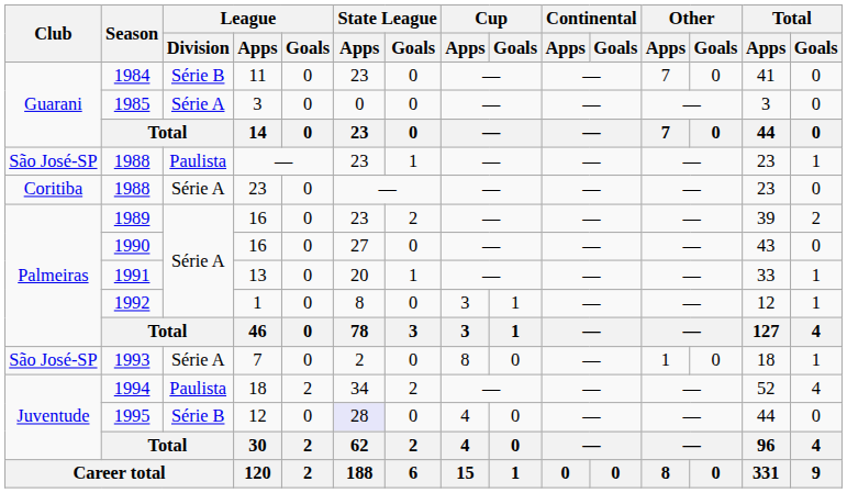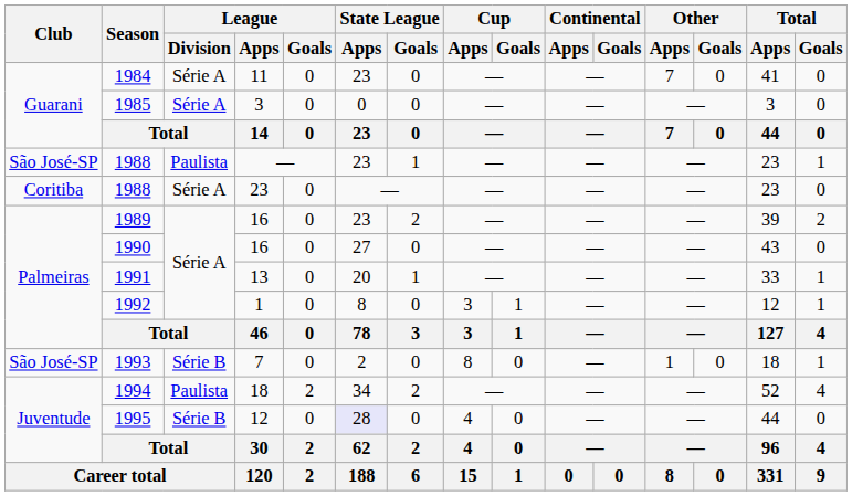 <table class="wikitable" style="text-align:center">
 <tr>
 <th rowspan="2">Club</th>
 <th rowspan="2">Season</th>
 <th colspan="3">League</th>
 <th colspan="2">State League</th>
 <th colspan="2">Cup</th>
 <th colspan="2">Continental</th>
 <th colspan="2">Other</th>
 <th colspan="2">Total</th>
 </tr>
 <tr>
 <th>Division</th>
 <th>Apps</th>
 <th>Goals</th>
 <th>Apps</th>
 <th>Goals</th>
 <th>Apps</th>
 <th>Goals</th>
 <th>Apps</th>
 <th>Goals</th>
 <th>Apps</th>
 <th>Goals</th>
 <th>Apps</th>
 <th>Goals</th>
 </tr>
 <tr>
 <td rowspan="3"><a href='#'>Guarani</a></td>
 <td><a href='#'>1984</a></td>
-<td><a href='#'>Série B</a></td>
+<td>Série A</td>
 <td>11</td>
 <td>0</td>
 <td>23</td>
 <td>0</td>
 <td colspan="2">—</td>
 <td colspan="2">—</td>
 <td>7</td>
 <td>0</td>
 <td>41</td>
 <td>0</td>
 </tr>
 <tr>
 <td><a href='#'>1985</a></td>
 <td><a href='#'>Série A</a></td>
 <td>3</td>
 <td>0</td>
 <td>0</td>
 <td>0</td>
 <td colspan="2">—</td>
 <td colspan="2">—</td>
 <td colspan="2">—</td>
 <td>3</td>
 <td>0</td>
 </tr>
 <tr>
 <th colspan="2">Total</th>
 <th>14</th>
 <th>0</th>
 <th>23</th>
 <th>0</th>
 <th colspan="2">—</th>
 <th colspan="2">—</th>
 <th>7</th>
 <th>0</th>
 <th>44</th>
 <th>0</th>
 </tr>
 <tr>
 <td><a href='#'>São José-SP</a></td>
 <td><a href='#'>1988</a></td>
 <td><a href='#'>Paulista</a></td>
 <td colspan="2">—</td>
 <td>23</td>
 <td>1</td>
 <td colspan="2">—</td>
 <td colspan="2">—</td>
 <td colspan="2">—</td>
 <td>23</td>
 <td>1</td>
 </tr>
 <tr>
 <td><a href='#'>Coritiba</a></td>
 <td><a href='#'>1988</a></td>
 <td>Série A</td>
 <td>23</td>
 <td>0</td>
 <td colspan="2">—</td>
 <td colspan="2">—</td>
 <td colspan="2">—</td>
 <td colspan="2">—</td>
 <td>23</td>
 <td>0</td>
 </tr>
 <tr>
 <td rowspan="5"><a href='#'>Palmeiras</a></td>
 <td><a href='#'>1989</a></td>
 <td rowspan="4">Série A</td>
 <td>16</td>
 <td>0</td>
 <td>23</td>
 <td>2</td>
 <td colspan="2">—</td>
 <td colspan="2">—</td>
 <td colspan="2">—</td>
 <td>39</td>
 <td>2</td>
 </tr>
 <tr>
 <td><a href='#'>1990</a></td>
 <td>16</td>
 <td>0</td>
 <td>27</td>
 <td>0</td>
 <td colspan="2">—</td>
 <td colspan="2">—</td>
 <td colspan="2">—</td>
 <td>43</td>
 <td>0</td>
 </tr>
 <tr>
 <td><a href='#'>1991</a></td>
 <td>13</td>
 <td>0</td>
 <td>20</td>
 <td>1</td>
 <td colspan="2">—</td>
 <td colspan="2">—</td>
 <td colspan="2">—</td>
 <td>33</td>
 <td>1</td>
 </tr>
 <tr>
 <td><a href='#'>1992</a></td>
 <td>1</td>
 <td>0</td>
 <td>8</td>
 <td>0</td>
 <td>3</td>
 <td>1</td>
 <td colspan="2">—</td>
 <td colspan="2">—</td>
 <td>12</td>
 <td>1</td>
 </tr>
 <tr>
 <th colspan="2">Total</th>
 <th>46</th>
 <th>0</th>
 <th>78</th>
 <th>3</th>
 <th>3</th>
 <th>1</th>
 <th colspan="2">—</th>
 <th colspan="2">—</th>
 <th>127</th>
 <th>4</th>
 </tr>
 <tr>
 <td><a href='#'>São José-SP</a></td>
 <td><a href='#'>1993</a></td>
-<td>Série A</td>
+<td><a href='#'>Série B</a></td>
 <td>7</td>
 <td>0</td>
 <td>2</td>
 <td>0</td>
 <td>8</td>
 <td>0</td>
 <td colspan="2">—</td>
 <td>1</td>
 <td>0</td>
 <td>18</td>
 <td>1</td>
 </tr>
 <tr>
 <td rowspan="3"><a href='#'>Juventude</a></td>
 <td><a href='#'>1994</a></td>
 <td><a href='#'>Paulista</a></td>
 <td>18</td>
 <td>2</td>
 <td>34</td>
 <td>2</td>
 <td colspan="2">—</td>
 <td colspan="2">—</td>
 <td colspan="2">—</td>
 <td>52</td>
 <td>4</td>
 </tr>
 <tr>
 <td><a href='#'>1995</a></td>
 <td><a href='#'>Série B</a></td>
 <td>12</td>
 <td>0</td>
 <td style="background: lavender;">28</td>
 <td>0</td>
 <td>4</td>
 <td>0</td>
 <td colspan="2">—</td>
 <td colspan="2">—</td>
 <td>44</td>
 <td>0</td>
 </tr>
 <tr>
 <th colspan="2">Total</th>
 <th>30</th>
 <th>2</th>
 <th>62</th>
 <th>2</th>
 <th>4</th>
 <th>0</th>
 <th colspan="2">—</th>
 <th colspan="2">—</th>
 <th>96</th>
 <th>4</th>
 </tr>
 <tr>
 <th colspan="3">Career total</th>
 <th>120</th>
 <th>2</th>
 <th>188</th>
 <th>6</th>
 <th>15</th>
 <th>1</th>
 <th>0</th>
 <th>0</th>
 <th>8</th>
 <th>0</th>
 <th>331</th>
 <th>9</th>
 </tr>
 </table>
